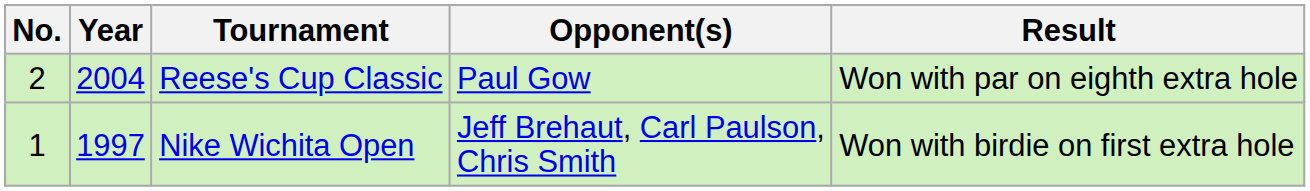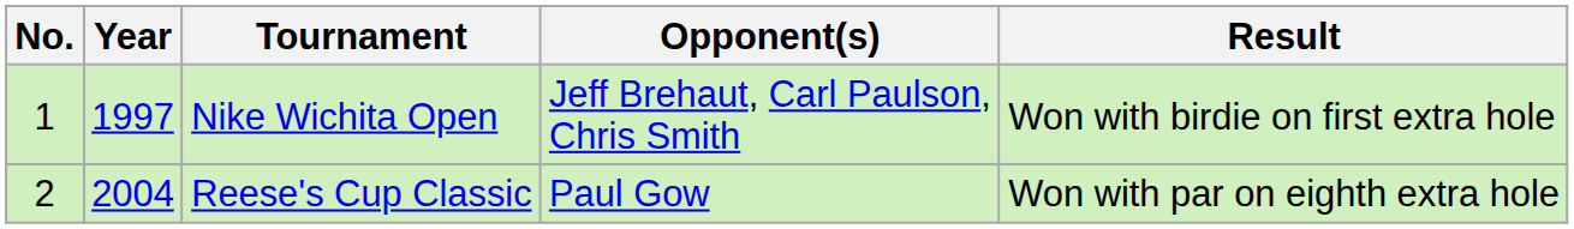 <table class="wikitable" style="font-size:95%;">
 <tr>
 <th>No.</th>
 <th>Year</th>
 <th>Tournament</th>
 <th>Opponent(s)</th>
 <th>Result</th>
 </tr>
 <tr style="background:#D0F0C0;">
+<td align=center>1</td>
+<td><a href='#'>1997</a></td>
+<td><a href='#'>Nike Wichita Open</a></td>
+<td> <a href='#'>Jeff Brehaut</a>,  <a href='#'>Carl Paulson</a>,<br> <a href='#'>Chris Smith</a></td>
+<td>Won with birdie on first extra hole</td>
+</tr>
+<tr style="background:#D0F0C0;">
 <td align=center>2</td>
 <td><a href='#'>2004</a></td>
 <td><a href='#'>Reese's Cup Classic</a></td>
 <td> <a href='#'>Paul Gow</a></td>
 <td>Won with par on eighth extra hole</td>
 </tr>
-<tr style="background:#D0F0C0;">
-<td align=center>1</td>
-<td><a href='#'>1997</a></td>
-<td><a href='#'>Nike Wichita Open</a></td>
-<td> <a href='#'>Jeff Brehaut</a>,  <a href='#'>Carl Paulson</a>,<br> <a href='#'>Chris Smith</a></td>
-<td>Won with birdie on first extra hole</td>
-</tr>
 </table>
